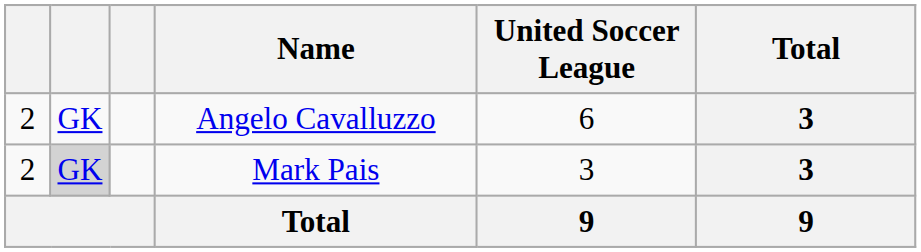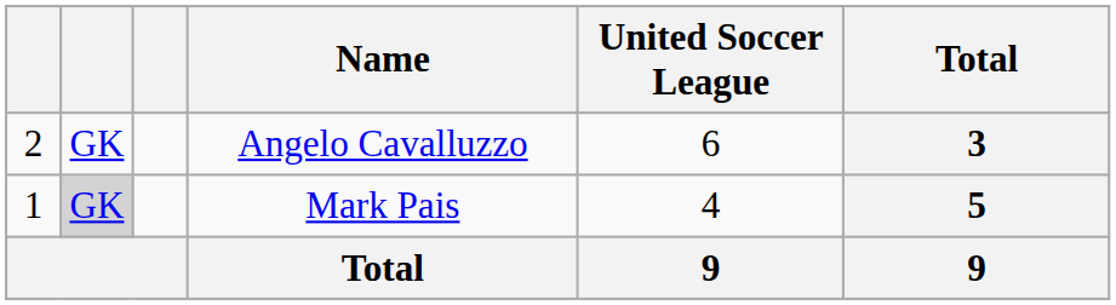 <table class="wikitable" style="font-size: 95%; text-align: center;">
 <tr>
 <th width=15></th>
 <th width=15></th>
 <th width=15></th>
 <th width=150>Name</th>
 <th width=100>United Soccer League</th>
 <th width=100>Total</th>
 </tr>
 <tr>
 <td>2</td>
 <td><a href='#'>GK</a></td>
 <td></td>
 <td><a href='#'>Angelo Cavalluzzo</a></td>
 <td>6</td>
 <th>3</th>
 </tr>
 <tr>
-<td>2</td>
+<td>1</td>
 <td style="background: lightgrey;"><a href='#'>GK</a></td>
 <td></td>
 <td><a href='#'>Mark Pais</a></td>
-<td>3</td>
-<th>3</th>
+<td>4</td>
+<th>5</th>
 </tr>
 <tr>
 <th colspan="3"></th>
 <th>Total</th>
 <th>9</th>
 <th>9</th>
 </tr>
 </table>
